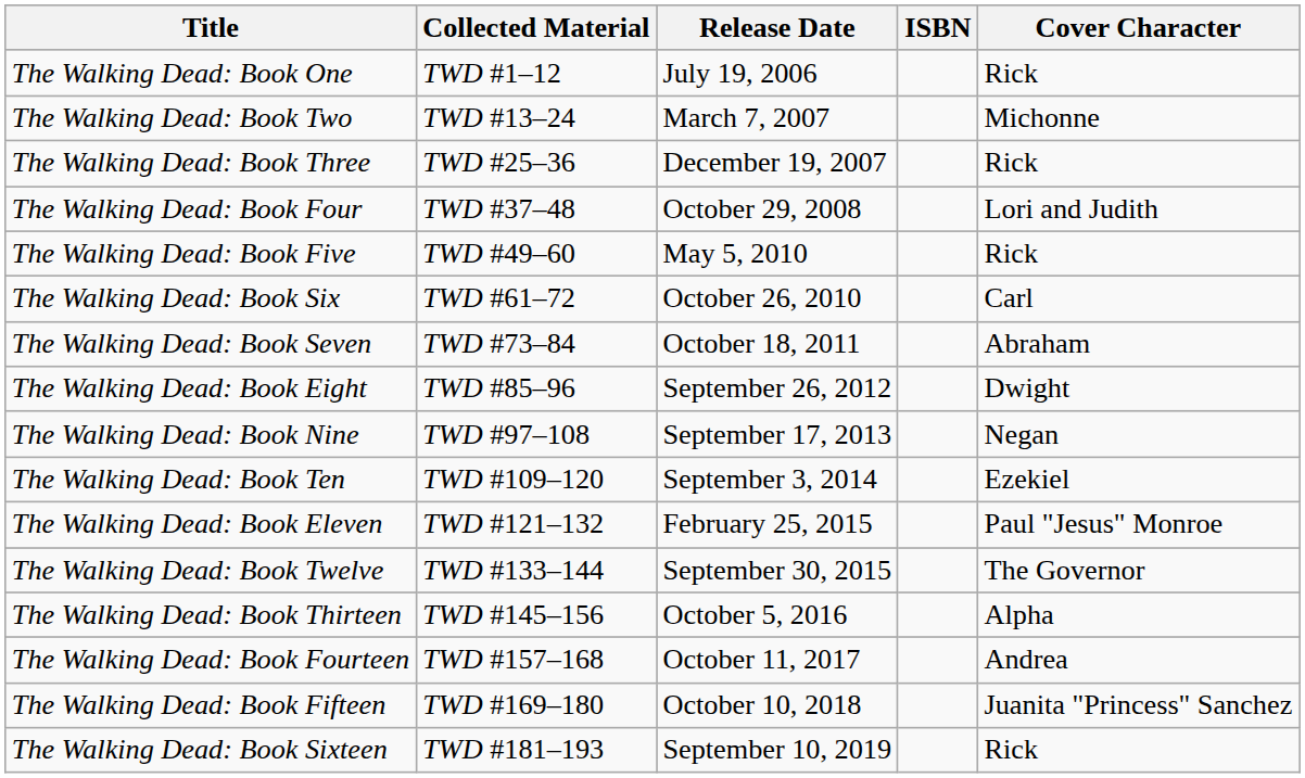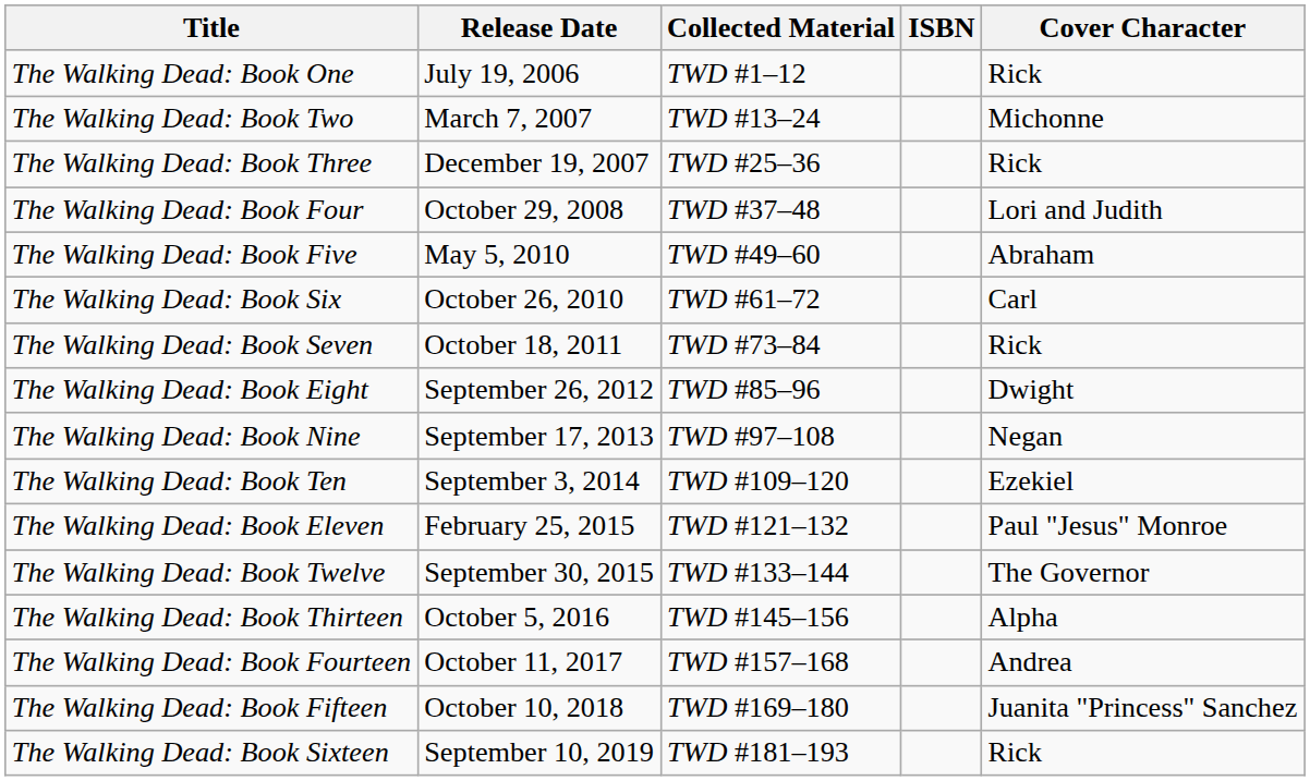 <table class="wikitable">
 <tr>
 <th>Title</th>
+<th>Release Date</th>
 <th>Collected Material</th>
-<th>Release Date</th>
 <th>ISBN</th>
 <th>Cover Character</th>
 </tr>
 <tr>
 <td><em>The Walking Dead: Book One</em></td>
+<td>July 19, 2006</td>
 <td><em>TWD</em> #1–12</td>
-<td>July 19, 2006</td>
 <td></td>
 <td>Rick</td>
 </tr>
 <tr>
 <td><em>The Walking Dead: Book Two</em></td>
+<td>March 7, 2007</td>
 <td><em>TWD</em> #13–24</td>
-<td>March 7, 2007</td>
 <td></td>
 <td>Michonne</td>
 </tr>
 <tr>
 <td><em>The Walking Dead: Book Three</em></td>
+<td>December 19, 2007</td>
 <td><em>TWD</em> #25–36</td>
-<td>December 19, 2007</td>
 <td></td>
 <td>Rick</td>
 </tr>
 <tr>
 <td><em>The Walking Dead: Book Four</em></td>
+<td>October 29, 2008</td>
 <td><em>TWD</em> #37–48</td>
-<td>October 29, 2008</td>
 <td></td>
 <td>Lori and Judith</td>
 </tr>
 <tr>
 <td><em>The Walking Dead: Book Five</em></td>
+<td>May 5, 2010</td>
 <td><em>TWD</em> #49–60</td>
-<td>May 5, 2010</td>
 <td></td>
-<td>Rick</td>
+<td>Abraham</td>
 </tr>
 <tr>
 <td><em>The Walking Dead: Book Six</em></td>
+<td>October 26, 2010</td>
 <td><em>TWD</em> #61–72</td>
-<td>October 26, 2010</td>
 <td></td>
 <td>Carl</td>
 </tr>
 <tr>
 <td><em>The Walking Dead: Book Seven</em></td>
+<td>October 18, 2011</td>
 <td><em>TWD</em> #73–84</td>
-<td>October 18, 2011</td>
 <td></td>
-<td>Abraham</td>
+<td>Rick</td>
 </tr>
 <tr>
 <td><em>The Walking Dead: Book Eight</em></td>
+<td>September 26, 2012</td>
 <td><em>TWD</em> #85–96</td>
-<td>September 26, 2012</td>
 <td></td>
 <td>Dwight</td>
 </tr>
 <tr>
 <td><em>The Walking Dead: Book Nine</em></td>
+<td>September 17, 2013</td>
 <td><em>TWD</em> #97–108</td>
-<td>September 17, 2013</td>
 <td></td>
 <td>Negan</td>
 </tr>
 <tr>
 <td><em>The Walking Dead: Book Ten</em></td>
+<td>September 3, 2014</td>
 <td><em>TWD</em> #109–120</td>
-<td>September 3, 2014</td>
 <td></td>
 <td>Ezekiel</td>
 </tr>
 <tr>
 <td><em>The Walking Dead: Book Eleven</em></td>
+<td>February 25, 2015</td>
 <td><em>TWD</em> #121–132</td>
-<td>February 25, 2015</td>
 <td></td>
 <td>Paul "Jesus" Monroe</td>
 </tr>
 <tr>
 <td><em>The Walking Dead: Book Twelve</em></td>
+<td>September 30, 2015</td>
 <td><em>TWD</em> #133–144</td>
-<td>September 30, 2015</td>
 <td></td>
 <td>The Governor</td>
 </tr>
 <tr>
 <td><em>The Walking Dead: Book Thirteen</em></td>
+<td>October 5, 2016</td>
 <td><em>TWD</em> #145–156</td>
-<td>October 5, 2016</td>
 <td></td>
 <td>Alpha</td>
 </tr>
 <tr>
 <td><em>The Walking Dead: Book Fourteen</em></td>
+<td>October 11, 2017</td>
 <td><em>TWD</em> #157–168</td>
-<td>October 11, 2017</td>
 <td></td>
 <td>Andrea</td>
 </tr>
 <tr>
 <td><em>The Walking Dead: Book Fifteen</em></td>
+<td>October 10, 2018</td>
 <td><em>TWD</em> #169–180</td>
-<td>October 10, 2018</td>
 <td></td>
 <td>Juanita "Princess" Sanchez</td>
 </tr>
 <tr>
 <td><em>The Walking Dead: Book Sixteen</em></td>
+<td>September 10, 2019</td>
 <td><em>TWD</em> #181–193</td>
-<td>September 10, 2019</td>
 <td></td>
 <td>Rick</td>
 </tr>
 </table>
